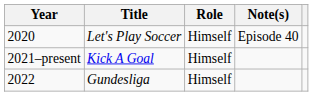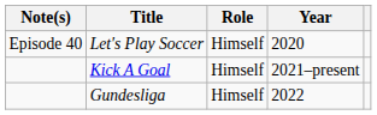 <table class="wikitable sortable plainrowheaders">
 <tr>
-<th scope="col">Year</th>
+<th scope="col" class="unsortable">Note(s)</th>
 <th scope="col">Title</th>
 <th scope="col">Role</th>
-<th scope="col" class="unsortable">Note(s)</th>
+<th scope="col">Year</th>
 <th scope="col" class="unsortable"></th>
 </tr>
 <tr>
-<td>2020</td>
+<td>Episode 40</td>
 <td><em>Let's Play Soccer</em></td>
 <td>Himself</td>
-<td>Episode 40</td>
+<td>2020</td>
 <td></td>
 </tr>
 <tr>
-<td>2021–present</td>
+<td></td>
 <td><em><a href='#'>Kick A Goal</a></em></td>
 <td>Himself</td>
-<td></td>
+<td>2021–present</td>
 <td></td>
 </tr>
 <tr>
-<td>2022</td>
+<td></td>
 <td><em>Gundesliga</em></td>
 <td>Himself</td>
-<td></td>
+<td>2022</td>
 <td></td>
 </tr>
 </table>
